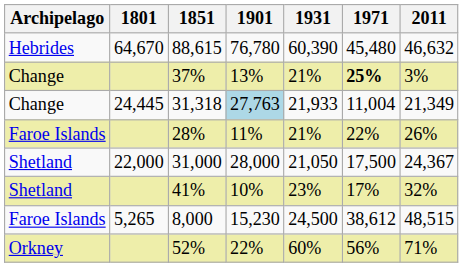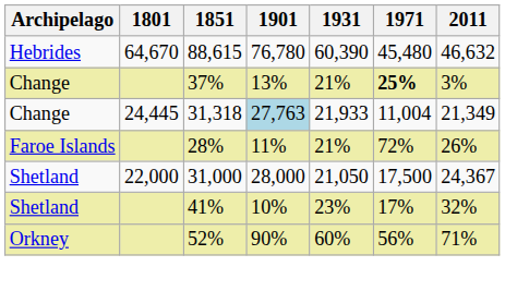 <table class="wikitable sortable">
 <tr>
 <th>Archipelago</th>
 <th>1801</th>
 <th>1851</th>
 <th>1901</th>
 <th>1931</th>
 <th>1971</th>
 <th>2011</th>
 </tr>
 <tr>
 <td><a href='#'>Hebrides</a></td>
 <td>64,670</td>
 <td>88,615</td>
 <td>76,780</td>
 <td>60,390</td>
 <td>45,480</td>
 <td>46,632</td>
 </tr>
 <tr style="background-color:#eeeeaa">
 <td>Change</td>
 <td></td>
 <td> 37%</td>
 <td> 13%</td>
 <td> 21%</td>
 <td><strong> 25%</strong></td>
 <td> 3%</td>
 </tr>
 <tr>
 <td>Change</td>
 <td>24,445</td>
 <td>31,318</td>
 <td style="background: lightblue;">27,763</td>
 <td>21,933</td>
 <td>11,004</td>
 <td>21,349</td>
 </tr>
 <tr style="background-color:#eeeeaa">
 <td><a href='#'>Faroe Islands</a></td>
 <td></td>
 <td> 28%</td>
 <td> 11%</td>
 <td> 21%</td>
-<td> 22%</td>
+<td> 72%</td>
 <td> 26%</td>
 </tr>
 <tr>
 <td><a href='#'>Shetland</a></td>
 <td>22,000</td>
 <td>31,000</td>
 <td>28,000</td>
 <td>21,050</td>
 <td>17,500</td>
 <td>24,367</td>
 </tr>
 <tr style="background-color:#eeeeaa">
 <td><a href='#'>Shetland</a></td>
 <td></td>
 <td> 41%</td>
 <td> 10%</td>
 <td> 23%</td>
 <td> 17%</td>
 <td> 32%</td>
 </tr>
-<tr>
-<td><a href='#'>Faroe Islands</a></td>
-<td>5,265</td>
-<td>8,000</td>
-<td>15,230</td>
-<td>24,500</td>
-<td>38,612</td>
-<td>48,515</td>
-</tr>
 <tr style="background-color:#eeeeaa">
 <td><a href='#'>Orkney</a></td>
 <td></td>
 <td> 52%</td>
-<td> 22%</td>
+<td> 90%</td>
 <td> 60%</td>
 <td> 56%</td>
 <td> 71%</td>
 </tr>
 </table>
